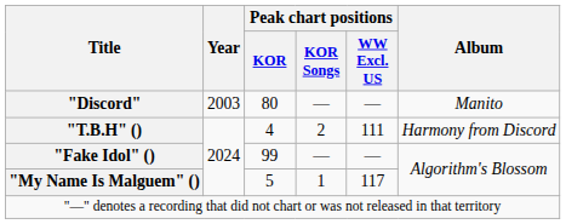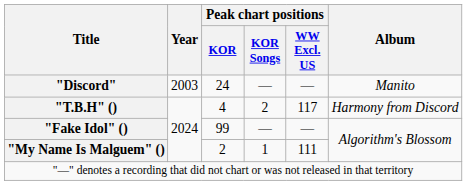 <table class="wikitable plainrowheaders" style="text-align:center">
 <tr>
 <th scope="col" rowspan="2">Title</th>
 <th scope="col" rowspan="2">Year</th>
 <th scope="col" colspan="3">Peak chart positions</th>
 <th scope="col" rowspan="2">Album</th>
 </tr>
 <tr>
 <th scope="col" style="width:3em;font-size:90%"><a href='#'>KOR</a><br></th>
 <th scope="col" style="font-size:90%; width:3em"><a href='#'>KOR<br>Songs</a><br></th>
 <th scope="col" style="font-size:90%; width:3em"><a href='#'>WW<br>Excl.<br>US</a><br></th>
 </tr>
 <tr>
 <th scope="row">"Discord"</th>
 <td>2003</td>
-<td>80</td>
+<td>24</td>
 <td>—</td>
 <td>—</td>
 <td><em>Manito</em></td>
 </tr>
 <tr>
 <th scope="row">"T.B.H" ()</th>
 <td rowspan="3">2024</td>
 <td>4</td>
 <td>2</td>
-<td>111</td>
+<td>117</td>
 <td><em>Harmony from Discord</em></td>
 </tr>
 <tr>
 <th scope="row">"Fake Idol" ()</th>
 <td>99</td>
 <td>—</td>
 <td>—</td>
 <td rowspan="2"><em>Algorithm's Blossom</em></td>
 </tr>
 <tr>
 <th scope="row">"My Name Is Malguem" ()</th>
-<td>5</td>
+<td>2</td>
 <td>1</td>
-<td>117</td>
+<td>111</td>
 </tr>
 <tr>
 <td colspan="6" style="font-size:85%">"—" denotes a recording that did not chart or was not released in that territory</td>
 </tr>
 </table>
